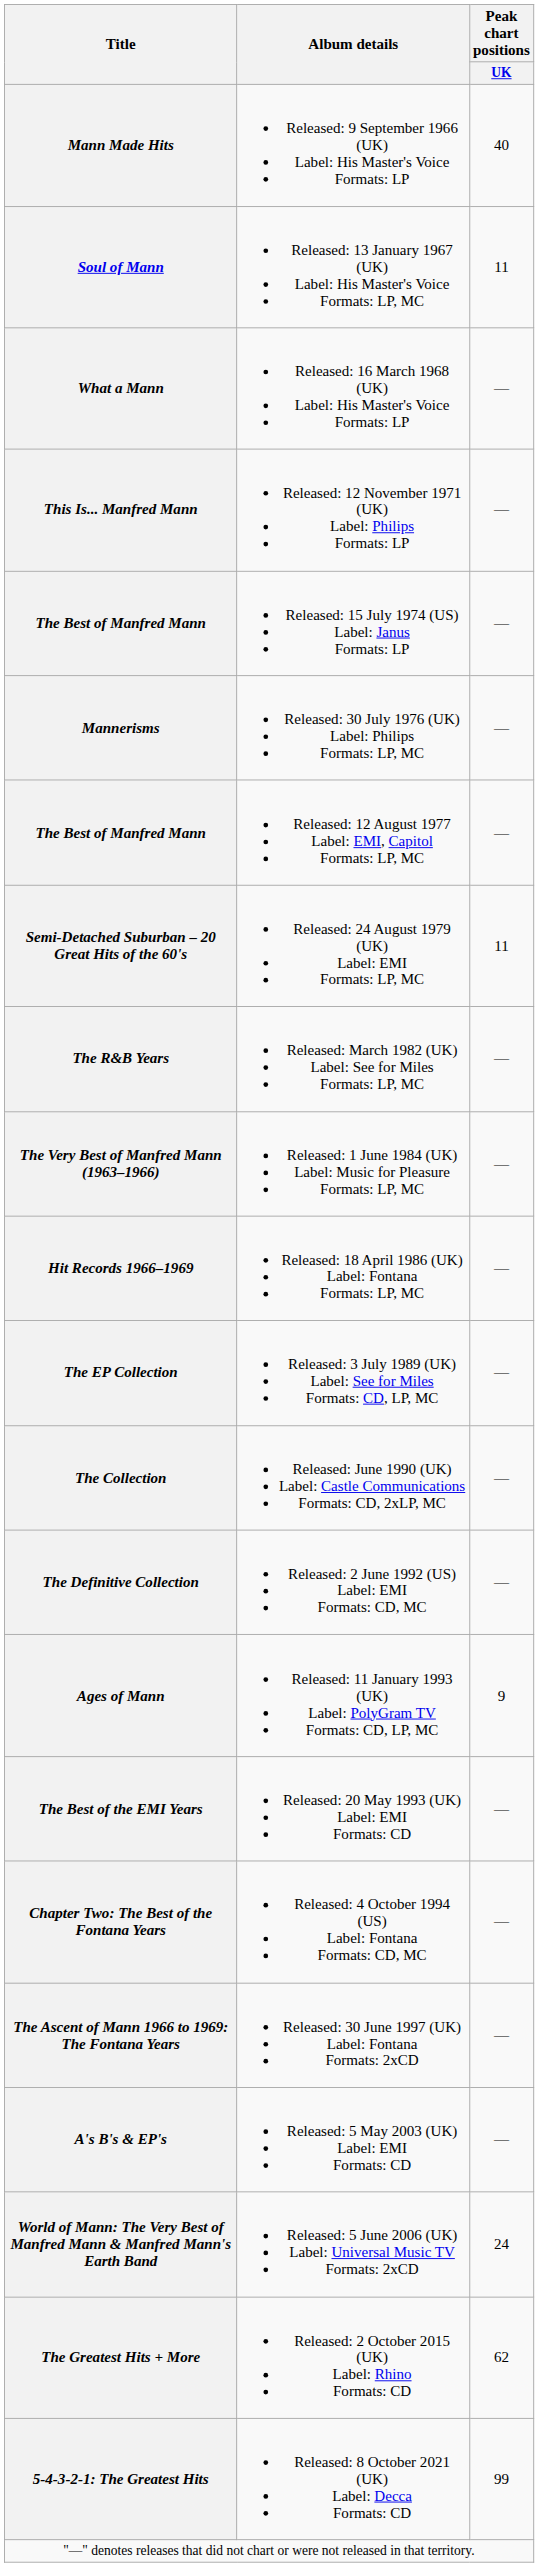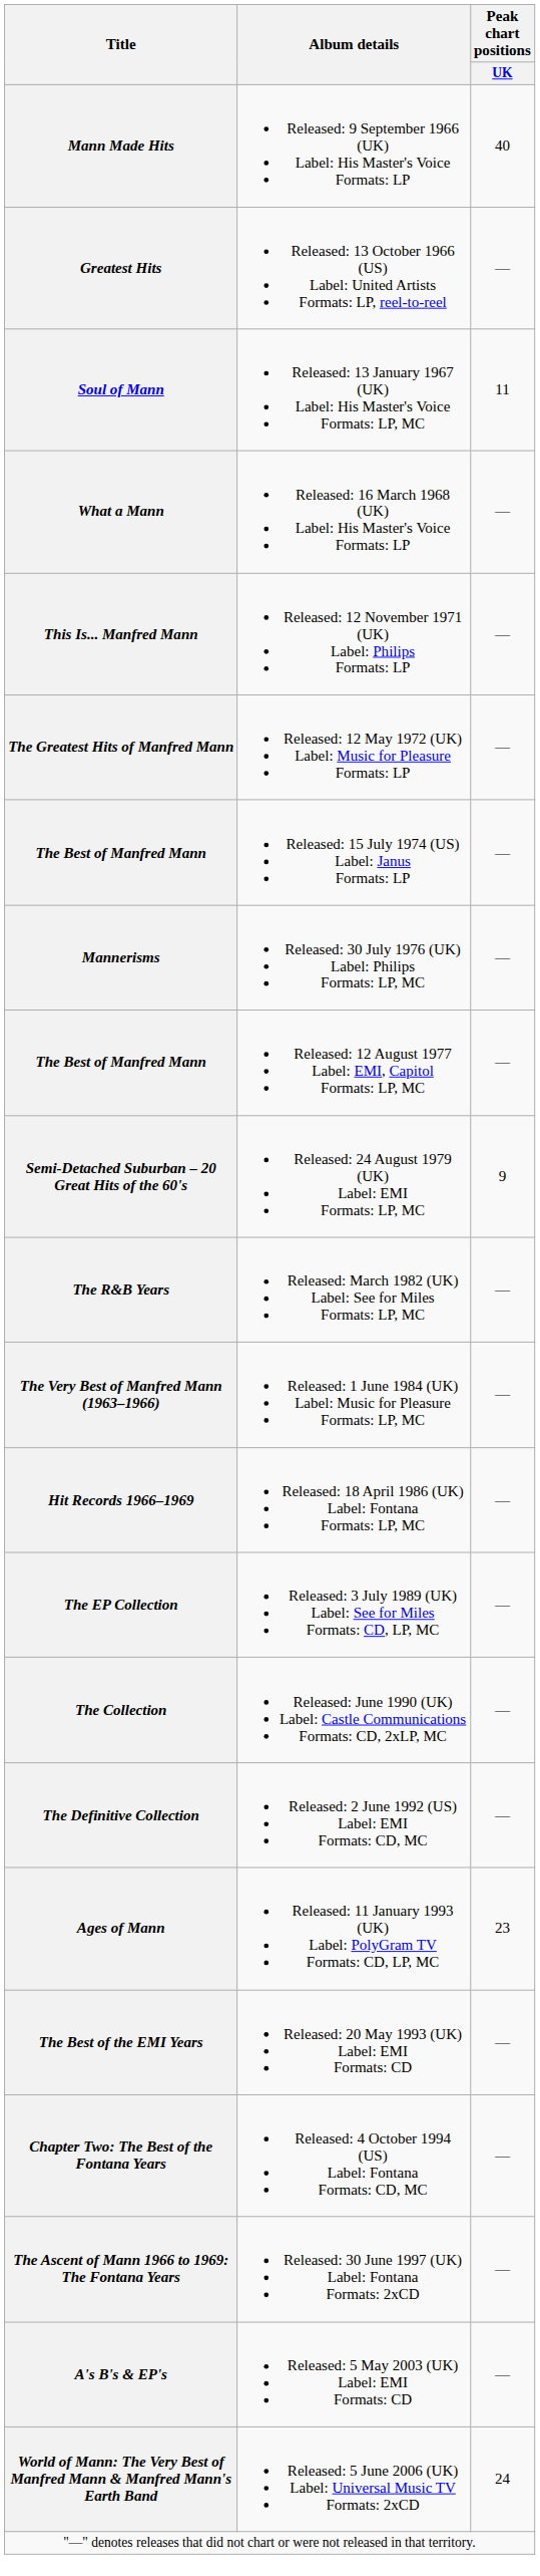 <table class="wikitable plainrowheaders" style="text-align:center;">
 <tr>
 <th rowspan="2" scope="col" style="width:15em;">Title</th>
 <th rowspan="2" scope="col" style="width:15em;">Album details</th>
 <th>Peak chart positions</th>
 </tr>
 <tr>
 <th scope="col" style="width:2em;font-size:90%;"><a href='#'>UK</a><br></th>
 </tr>
 <tr>
 <th scope="row"><em>Mann Made Hits</em></th>
 <td><br><ul><li>Released: 9 September 1966 (UK)</li><li>Label: His Master's Voice</li><li>Formats: LP</li></ul></td>
 <td>40</td>
 </tr>
 <tr>
+<th scope="row"><em>Greatest Hits</em></th>
+<td><br><ul><li>Released: 13 October 1966 (US)</li><li>Label: United Artists</li><li>Formats: LP, <a href='#'>reel-to-reel</a></li></ul></td>
+<td>—</td>
+</tr>
+<tr>
 <th scope="row"><em><a href='#'>Soul of Mann</a></em></th>
 <td><br><ul><li>Released: 13 January 1967 (UK)</li><li>Label: His Master's Voice</li><li>Formats: LP, MC</li></ul></td>
 <td>11</td>
 </tr>
 <tr>
 <th scope="row"><em>What a Mann</em></th>
 <td><br><ul><li>Released: 16 March 1968 (UK)</li><li>Label: His Master's Voice</li><li>Formats: LP</li></ul></td>
 <td>—</td>
 </tr>
 <tr>
 <th scope="row"><em>This Is... Manfred Mann</em></th>
 <td><br><ul><li>Released: 12 November 1971 (UK)</li><li>Label: <a href='#'>Philips</a></li><li>Formats: LP</li></ul></td>
+<td>—</td>
+</tr>
+<tr>
+<th scope="row"><em>The Greatest Hits of Manfred Mann</em></th>
+<td><br><ul><li>Released: 12 May 1972 (UK)</li><li>Label: <a href='#'>Music for Pleasure</a></li><li>Formats: LP</li></ul></td>
 <td>—</td>
 </tr>
 <tr>
 <th scope="row"><em>The Best of Manfred Mann</em></th>
 <td><br><ul><li>Released: 15 July 1974 (US)</li><li>Label: <a href='#'>Janus</a></li><li>Formats: LP</li></ul></td>
 <td>—</td>
 </tr>
 <tr>
 <th scope="row"><em>Mannerisms</em></th>
 <td><br><ul><li>Released: 30 July 1976 (UK)</li><li>Label: Philips</li><li>Formats: LP, MC</li></ul></td>
 <td>—</td>
 </tr>
 <tr>
 <th scope="row"><em>The Best of Manfred Mann</em></th>
 <td><br><ul><li>Released: 12 August 1977</li><li>Label: <a href='#'>EMI</a>, <a href='#'>Capitol</a></li><li>Formats: LP, MC</li></ul></td>
 <td>—</td>
 </tr>
 <tr>
 <th scope="row"><em>Semi-Detached Suburban – 20 Great Hits of the 60's</em></th>
 <td><br><ul><li>Released: 24 August 1979 (UK)</li><li>Label: EMI</li><li>Formats: LP, MC</li></ul></td>
-<td>11</td>
+<td>9</td>
 </tr>
 <tr>
 <th scope="row"><em>The R&B Years</em></th>
 <td><br><ul><li>Released: March 1982 (UK)</li><li>Label: See for Miles</li><li>Formats: LP, MC</li></ul></td>
 <td>—</td>
 </tr>
 <tr>
 <th scope="row"><em>The Very Best of Manfred Mann (1963–1966)</em></th>
 <td><br><ul><li>Released: 1 June 1984 (UK)</li><li>Label: Music for Pleasure</li><li>Formats: LP, MC</li></ul></td>
 <td>—</td>
 </tr>
 <tr>
 <th scope="row"><em>Hit Records 1966–1969</em></th>
 <td><br><ul><li>Released: 18 April 1986 (UK)</li><li>Label: Fontana</li><li>Formats: LP, MC</li></ul></td>
 <td>—</td>
 </tr>
 <tr>
 <th scope="row"><em>The EP Collection</em></th>
 <td><br><ul><li>Released: 3 July 1989 (UK)</li><li>Label: <a href='#'>See for Miles</a></li><li>Formats: <a href='#'>CD</a>, LP, MC</li></ul></td>
 <td>—</td>
 </tr>
 <tr>
 <th scope="row"><em>The Collection</em></th>
 <td><br><ul><li>Released: June 1990 (UK)</li><li>Label: <a href='#'>Castle Communications</a></li><li>Formats: CD, 2xLP, MC</li></ul></td>
 <td>—</td>
 </tr>
 <tr>
 <th scope="row"><em>The Definitive Collection</em></th>
 <td><br><ul><li>Released: 2 June 1992 (US)</li><li>Label: EMI</li><li>Formats: CD, MC</li></ul></td>
 <td>—</td>
 </tr>
 <tr>
 <th scope="row"><em>Ages of Mann</em></th>
 <td><br><ul><li>Released: 11 January 1993 (UK)</li><li>Label: <a href='#'>PolyGram TV</a></li><li>Formats: CD, LP, MC</li></ul></td>
-<td>9</td>
+<td>23</td>
 </tr>
 <tr>
 <th scope="row"><em>The Best of the EMI Years</em></th>
 <td><br><ul><li>Released: 20 May 1993 (UK)</li><li>Label: EMI</li><li>Formats: CD</li></ul></td>
 <td>—</td>
 </tr>
 <tr>
 <th scope="row"><em>Chapter Two: The Best of the Fontana Years</em></th>
 <td><br><ul><li>Released: 4 October 1994 (US)</li><li>Label: Fontana</li><li>Formats: CD, MC</li></ul></td>
 <td>—</td>
 </tr>
 <tr>
 <th scope="row"><em>The Ascent of Mann 1966 to 1969: The Fontana Years</em></th>
 <td><br><ul><li>Released: 30 June 1997 (UK)</li><li>Label: Fontana</li><li>Formats: 2xCD</li></ul></td>
 <td>—</td>
 </tr>
 <tr>
 <th scope="row"><em>A's B's & EP's</em></th>
 <td><br><ul><li>Released: 5 May 2003 (UK)</li><li>Label: EMI</li><li>Formats: CD</li></ul></td>
 <td>—</td>
 </tr>
 <tr>
 <th scope="row"><em>World of Mann: The Very Best of Manfred Mann & Manfred Mann's Earth Band</em></th>
 <td><br><ul><li>Released: 5 June 2006 (UK)</li><li>Label: <a href='#'>Universal Music TV</a></li><li>Formats: 2xCD</li></ul></td>
 <td>24</td>
 </tr>
 <tr>
-<th scope="row"><em>The Greatest Hits + More</em></th>
-<td><br><ul><li>Released: 2 October 2015 (UK)</li><li>Label: <a href='#'>Rhino</a></li><li>Formats: CD</li></ul></td>
-<td>62</td>
-</tr>
-<tr>
-<th scope="row"><em>5-4-3-2-1: The Greatest Hits</em></th>
-<td><br><ul><li>Released: 8 October 2021 (UK)</li><li>Label: <a href='#'>Decca</a></li><li>Formats: CD</li></ul></td>
-<td>99</td>
-</tr>
-<tr>
 <td colspan="3" style="font-size:90%">"—" denotes releases that did not chart or were not released in that territory.</td>
 </tr>
 </table>
